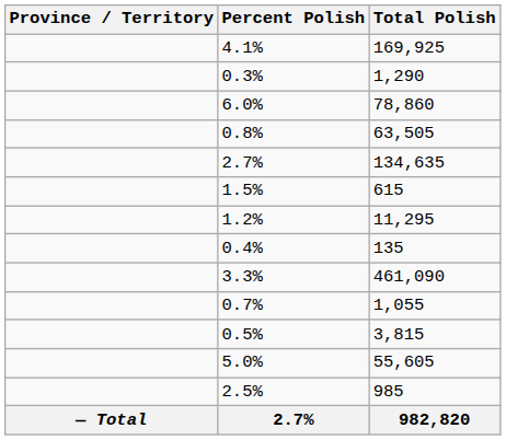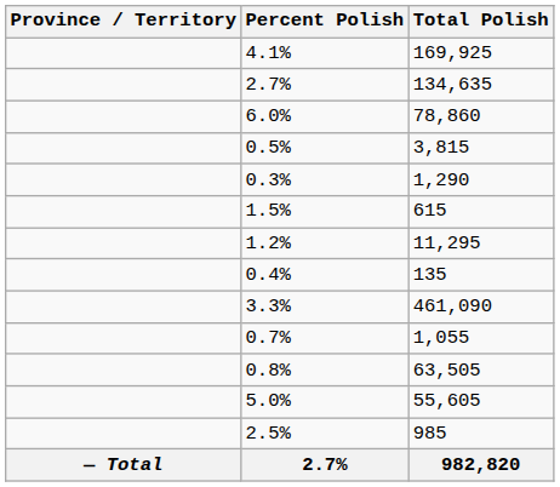 <table class="wikitable sortable collapsible" style="font-size: 90%;">
 <tr>
 <th>Province / Territory</th>
 <th>Percent Polish</th>
 <th>Total Polish</th>
 </tr>
 <tr>
 <td></td>
 <td>4.1%</td>
 <td>169,925</td>
 </tr>
 <tr>
 <td></td>
-<td>0.3%</td>
-<td>1,290</td>
+<td>2.7%</td>
+<td>134,635</td>
 </tr>
 <tr>
 <td></td>
 <td>6.0%</td>
 <td>78,860</td>
 </tr>
 <tr>
 <td></td>
-<td>0.8%</td>
-<td>63,505</td>
+<td>0.5%</td>
+<td>3,815</td>
 </tr>
 <tr>
 <td></td>
-<td>2.7%</td>
-<td>134,635</td>
+<td>0.3%</td>
+<td>1,290</td>
 </tr>
 <tr>
 <td></td>
 <td>1.5%</td>
 <td>615</td>
 </tr>
 <tr>
 <td></td>
 <td>1.2%</td>
 <td>11,295</td>
 </tr>
 <tr>
 <td></td>
 <td>0.4%</td>
 <td>135</td>
 </tr>
 <tr>
 <td></td>
 <td>3.3%</td>
 <td>461,090</td>
 </tr>
 <tr>
 <td></td>
 <td>0.7%</td>
 <td>1,055</td>
 </tr>
 <tr>
 <td></td>
-<td>0.5%</td>
-<td>3,815</td>
+<td>0.8%</td>
+<td>63,505</td>
 </tr>
 <tr>
 <td></td>
 <td>5.0%</td>
 <td>55,605</td>
 </tr>
 <tr>
 <td></td>
 <td>2.5%</td>
 <td>985</td>
 </tr>
 <tr>
 <th><strong></strong> — <em>Total</em></th>
 <th>2.7%</th>
 <th>982,820</th>
 </tr>
 </table>
